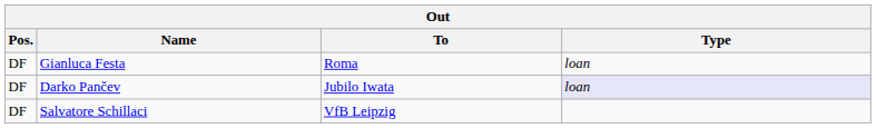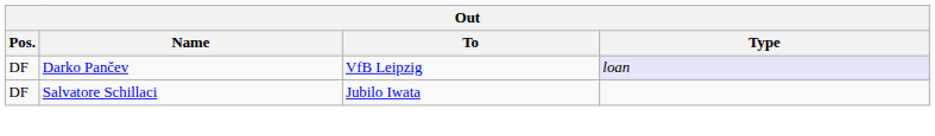 <table class="wikitable" style="font-size:90%;width:99%;">
 <tr>
 <th colspan="4">Out</th>
 </tr>
 <tr>
 <th width=3%>Pos.</th>
 <th width=33%>Name</th>
 <th width=28%>To</th>
 <th width=36%>Type</th>
 </tr>
 <tr>
 <td>DF</td>
-<td><a href='#'>Gianluca Festa</a></td>
-<td><a href='#'>Roma</a></td>
-<td><em>loan</em></td>
-</tr>
-<tr>
-<td>DF</td>
 <td><a href='#'>Darko Pančev</a></td>
-<td><a href='#'>Jubilo Iwata</a></td>
+<td><a href='#'>VfB Leipzig</a></td>
 <td style="background: lavender;"><em>loan</em></td>
 </tr>
 <tr>
 <td>DF</td>
 <td><a href='#'>Salvatore Schillaci</a></td>
-<td><a href='#'>VfB Leipzig</a></td>
+<td><a href='#'>Jubilo Iwata</a></td>
 <td></td>
 </tr>
 </table>
